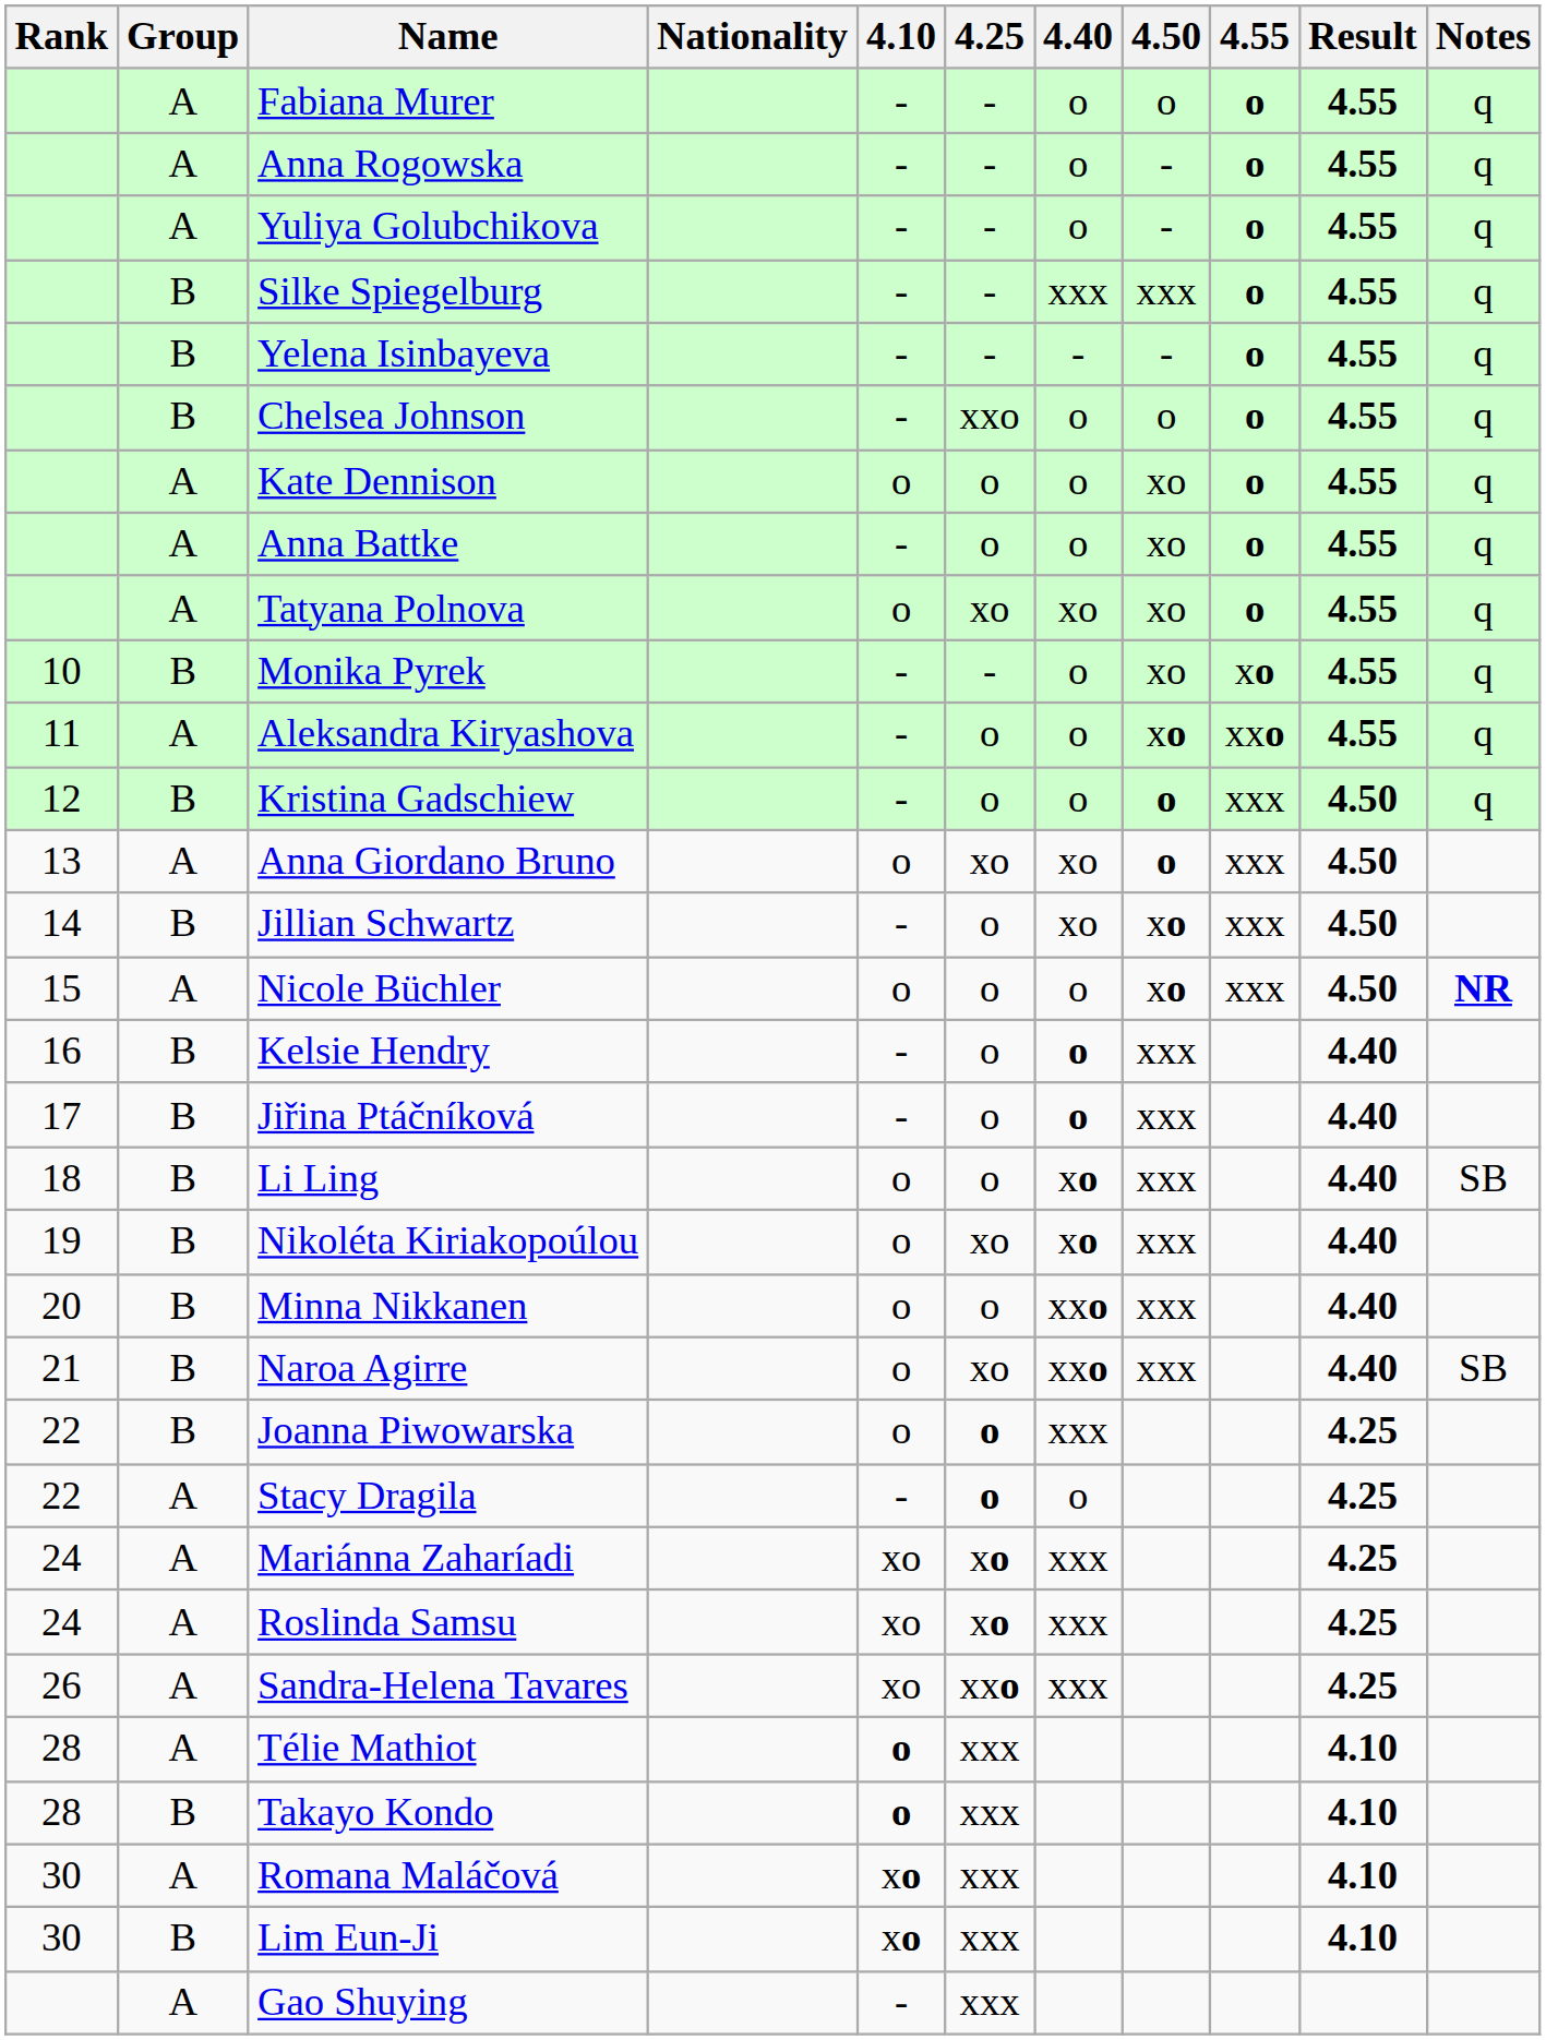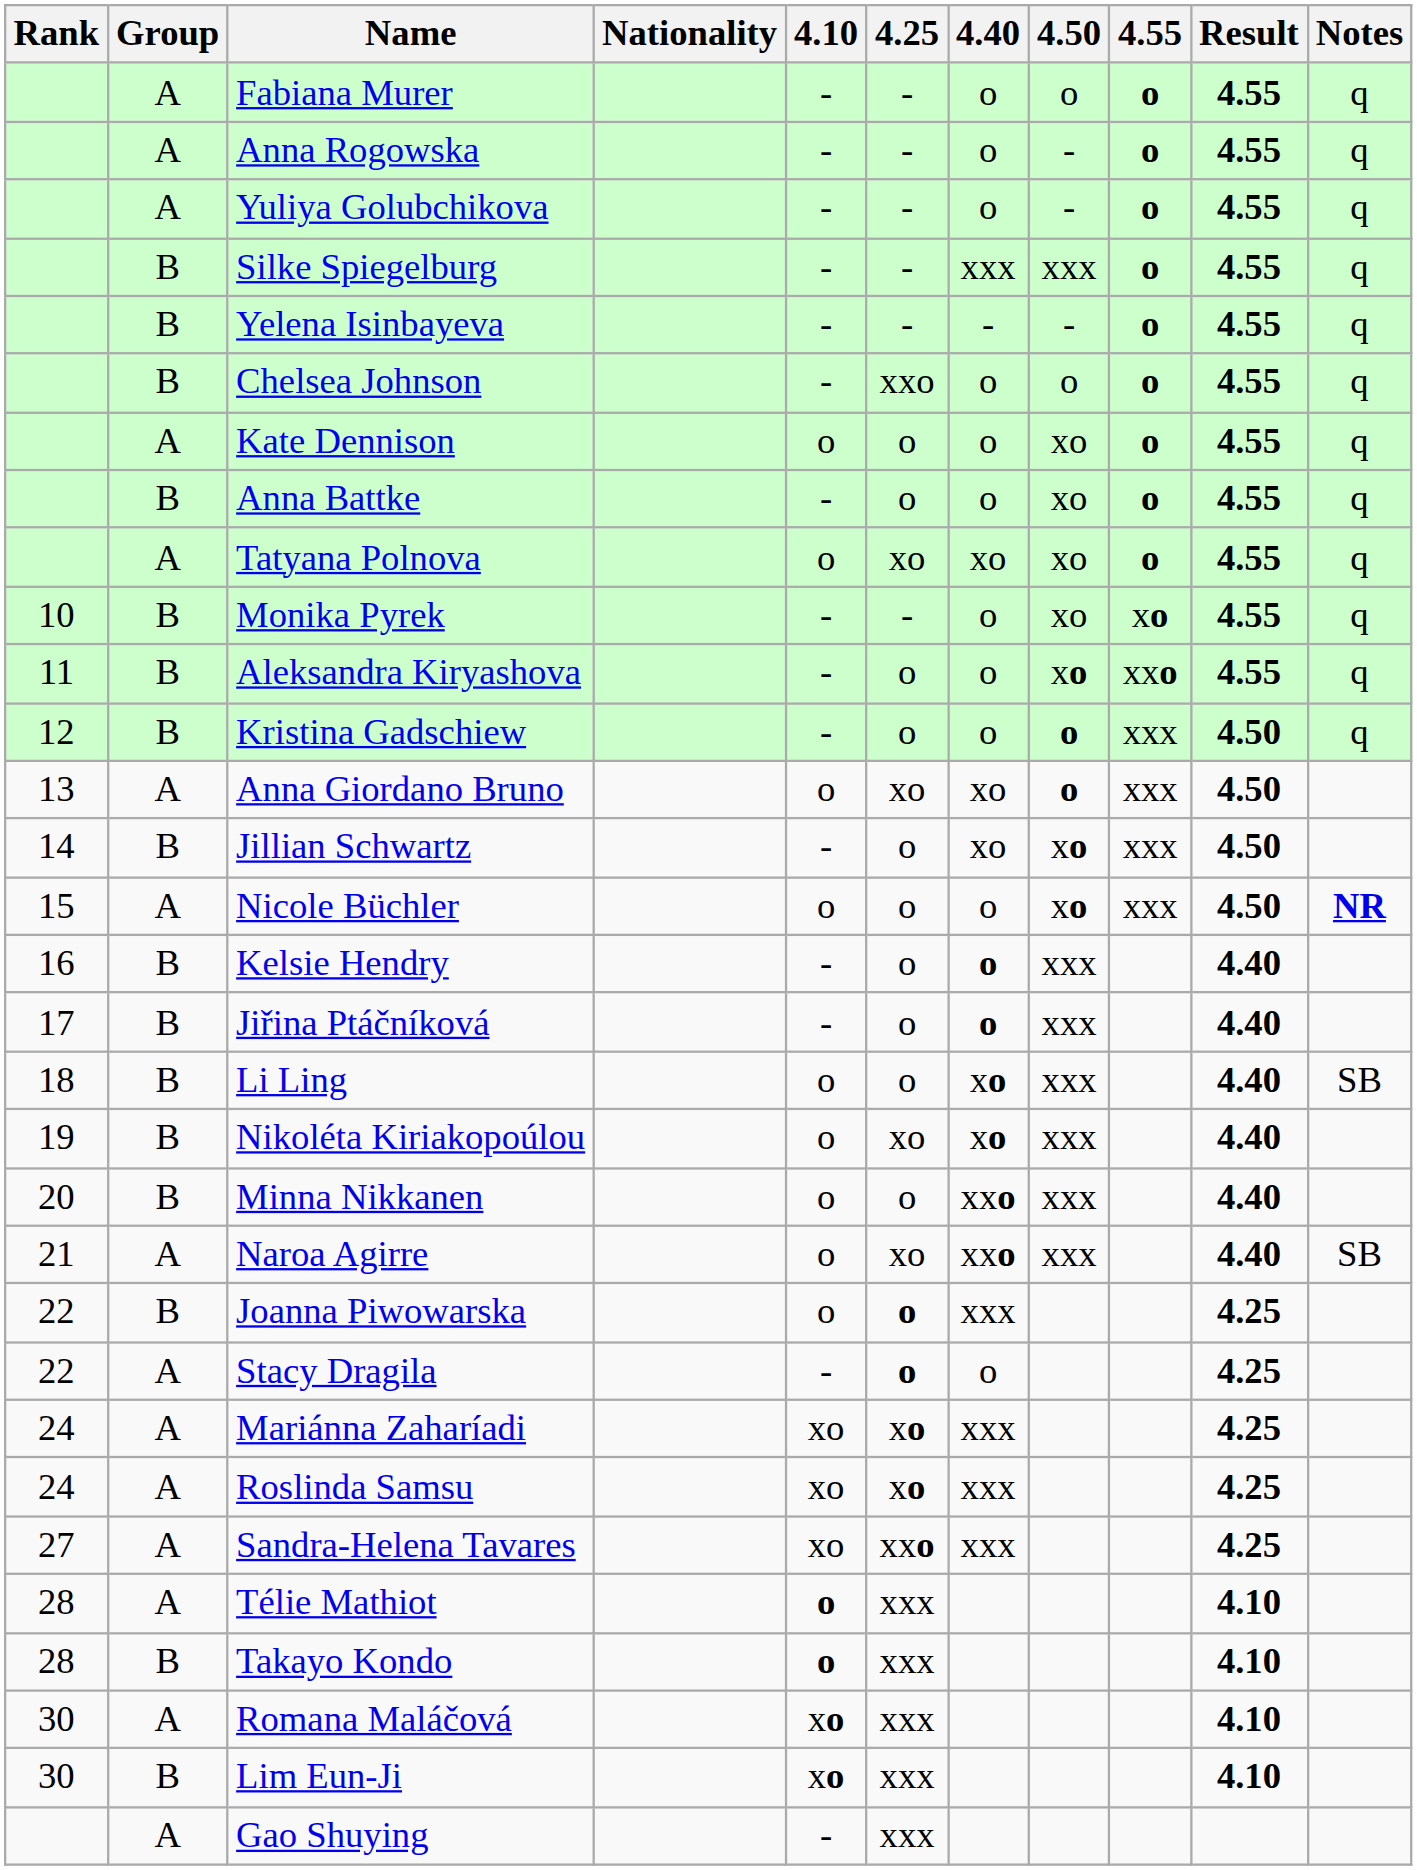 <table class="wikitable sortable" style="text-align:center">
 <tr>
 <th>Rank</th>
 <th>Group</th>
 <th>Name</th>
 <th>Nationality</th>
 <th>4.10</th>
 <th>4.25</th>
 <th>4.40</th>
 <th>4.50</th>
 <th>4.55</th>
 <th>Result</th>
 <th>Notes</th>
 </tr>
 <tr bgcolor=ccffcc>
 <td></td>
 <td>A</td>
 <td align=left><a href='#'>Fabiana Murer</a></td>
 <td align=left></td>
 <td>-</td>
 <td>-</td>
 <td>o</td>
 <td>o</td>
 <td><strong>o</strong></td>
 <td><strong>4.55</strong></td>
 <td>q</td>
 </tr>
 <tr bgcolor=ccffcc>
 <td></td>
 <td>A</td>
 <td align=left><a href='#'>Anna Rogowska</a></td>
 <td align=left></td>
 <td>-</td>
 <td>-</td>
 <td>o</td>
 <td>-</td>
 <td><strong>o</strong></td>
 <td><strong>4.55</strong></td>
 <td>q</td>
 </tr>
 <tr bgcolor=ccffcc>
 <td></td>
 <td>A</td>
 <td align=left><a href='#'>Yuliya Golubchikova</a></td>
 <td align=left></td>
 <td>-</td>
 <td>-</td>
 <td>o</td>
 <td>-</td>
 <td><strong>o</strong></td>
 <td><strong>4.55</strong></td>
 <td>q</td>
 </tr>
 <tr bgcolor=ccffcc>
 <td></td>
 <td>B</td>
 <td align=left><a href='#'>Silke Spiegelburg</a></td>
 <td align=left></td>
 <td>-</td>
 <td>-</td>
 <td>xxx</td>
 <td>xxx</td>
 <td><strong>o</strong></td>
 <td><strong>4.55</strong></td>
 <td>q</td>
 </tr>
 <tr bgcolor=ccffcc>
 <td></td>
 <td>B</td>
 <td align=left><a href='#'>Yelena Isinbayeva</a></td>
 <td align=left></td>
 <td>-</td>
 <td>-</td>
 <td>-</td>
 <td>-</td>
 <td><strong>o</strong></td>
 <td><strong>4.55</strong></td>
 <td>q</td>
 </tr>
 <tr bgcolor=ccffcc>
 <td></td>
 <td>B</td>
 <td align=left><a href='#'>Chelsea Johnson</a></td>
 <td align=left></td>
 <td>-</td>
 <td>xxo</td>
 <td>o</td>
 <td>o</td>
 <td><strong>o</strong></td>
 <td><strong>4.55</strong></td>
 <td>q</td>
 </tr>
 <tr bgcolor=ccffcc>
 <td></td>
 <td>A</td>
 <td align=left><a href='#'>Kate Dennison</a></td>
 <td align=left></td>
 <td>o</td>
 <td>o</td>
 <td>o</td>
 <td>xo</td>
 <td><strong>o</strong></td>
 <td><strong>4.55</strong></td>
 <td>q</td>
 </tr>
 <tr bgcolor=ccffcc>
 <td></td>
-<td>A</td>
+<td>B</td>
 <td align=left><a href='#'>Anna Battke</a></td>
 <td align=left></td>
 <td>-</td>
 <td>o</td>
 <td>o</td>
 <td>xo</td>
 <td><strong>o</strong></td>
 <td><strong>4.55</strong></td>
 <td>q</td>
 </tr>
 <tr bgcolor=ccffcc>
 <td></td>
 <td>A</td>
 <td align=left><a href='#'>Tatyana Polnova</a></td>
 <td align=left></td>
 <td>o</td>
 <td>xo</td>
 <td>xo</td>
 <td>xo</td>
 <td><strong>o</strong></td>
 <td><strong>4.55</strong></td>
 <td>q</td>
 </tr>
 <tr bgcolor=ccffcc>
 <td>10</td>
 <td>B</td>
 <td align=left><a href='#'>Monika Pyrek</a></td>
 <td align=left></td>
 <td>-</td>
 <td>-</td>
 <td>o</td>
 <td>xo</td>
 <td>x<strong>o</strong></td>
 <td><strong>4.55</strong></td>
 <td>q</td>
 </tr>
 <tr bgcolor=ccffcc>
 <td>11</td>
-<td>A</td>
+<td>B</td>
 <td align=left><a href='#'>Aleksandra Kiryashova</a></td>
 <td align=left></td>
 <td>-</td>
 <td>o</td>
 <td>o</td>
 <td>x<strong>o</strong></td>
 <td>xx<strong>o</strong></td>
 <td><strong>4.55</strong></td>
 <td>q</td>
 </tr>
 <tr bgcolor=ccffcc>
 <td>12</td>
 <td>B</td>
 <td align=left><a href='#'>Kristina Gadschiew</a></td>
 <td align=left></td>
 <td>-</td>
 <td>o</td>
 <td>o</td>
 <td><strong>o</strong></td>
 <td>xxx</td>
 <td><strong>4.50</strong></td>
 <td>q</td>
 </tr>
 <tr>
 <td>13</td>
 <td>A</td>
 <td align=left><a href='#'>Anna Giordano Bruno</a></td>
 <td align=left></td>
 <td>o</td>
 <td>xo</td>
 <td>xo</td>
 <td><strong>o</strong></td>
 <td>xxx</td>
 <td><strong>4.50</strong></td>
 <td></td>
 </tr>
 <tr>
 <td>14</td>
 <td>B</td>
 <td align=left><a href='#'>Jillian Schwartz</a></td>
 <td align=left></td>
 <td>-</td>
 <td>o</td>
 <td>xo</td>
 <td>x<strong>o</strong></td>
 <td>xxx</td>
 <td><strong>4.50</strong></td>
 <td></td>
 </tr>
 <tr>
 <td>15</td>
 <td>A</td>
 <td align=left><a href='#'>Nicole Büchler</a></td>
 <td align=left></td>
 <td>o</td>
 <td>o</td>
 <td>o</td>
 <td>x<strong>o</strong></td>
 <td>xxx</td>
 <td><strong>4.50</strong></td>
 <td><strong><a href='#'>NR</a></strong></td>
 </tr>
 <tr>
 <td>16</td>
 <td>B</td>
 <td align=left><a href='#'>Kelsie Hendry</a></td>
 <td align=left></td>
 <td>-</td>
 <td>o</td>
 <td><strong>o</strong></td>
 <td>xxx</td>
 <td></td>
 <td><strong>4.40</strong></td>
 <td></td>
 </tr>
 <tr>
 <td>17</td>
 <td>B</td>
 <td align=left><a href='#'>Jiřina Ptáčníková</a></td>
 <td align=left></td>
 <td>-</td>
 <td>o</td>
 <td><strong>o</strong></td>
 <td>xxx</td>
 <td></td>
 <td><strong>4.40</strong></td>
 <td></td>
 </tr>
 <tr>
 <td>18</td>
 <td>B</td>
 <td align=left><a href='#'>Li Ling</a></td>
 <td align=left></td>
 <td>o</td>
 <td>o</td>
 <td>x<strong>o</strong></td>
 <td>xxx</td>
 <td></td>
 <td><strong>4.40</strong></td>
 <td>SB</td>
 </tr>
 <tr>
 <td>19</td>
 <td>B</td>
 <td align=left><a href='#'>Nikoléta Kiriakopoúlou</a></td>
 <td align=left></td>
 <td>o</td>
 <td>xo</td>
 <td>x<strong>o</strong></td>
 <td>xxx</td>
 <td></td>
 <td><strong>4.40</strong></td>
 <td></td>
 </tr>
 <tr>
 <td>20</td>
 <td>B</td>
 <td align=left><a href='#'>Minna Nikkanen</a></td>
 <td align=left></td>
 <td>o</td>
 <td>o</td>
 <td>xx<strong>o</strong></td>
 <td>xxx</td>
 <td></td>
 <td><strong>4.40</strong></td>
 <td></td>
 </tr>
 <tr>
 <td>21</td>
-<td>B</td>
+<td>A</td>
 <td align=left><a href='#'>Naroa Agirre</a></td>
 <td align=left></td>
 <td>o</td>
 <td>xo</td>
 <td>xx<strong>o</strong></td>
 <td>xxx</td>
 <td></td>
 <td><strong>4.40</strong></td>
 <td>SB</td>
 </tr>
 <tr>
 <td>22</td>
 <td>B</td>
 <td align=left><a href='#'>Joanna Piwowarska</a></td>
 <td align=left></td>
 <td>o</td>
 <td><strong>o</strong></td>
 <td>xxx</td>
 <td></td>
 <td></td>
 <td><strong>4.25</strong></td>
 <td></td>
 </tr>
 <tr>
 <td>22</td>
 <td>A</td>
 <td align=left><a href='#'>Stacy Dragila</a></td>
 <td align=left></td>
 <td>-</td>
 <td><strong>o</strong></td>
 <td>o</td>
 <td></td>
 <td></td>
 <td><strong>4.25</strong></td>
 <td></td>
 </tr>
 <tr>
 <td>24</td>
 <td>A</td>
 <td align=left><a href='#'>Mariánna Zaharíadi</a></td>
 <td align=left></td>
 <td>xo</td>
 <td>x<strong>o</strong></td>
 <td>xxx</td>
 <td></td>
 <td></td>
 <td><strong>4.25</strong></td>
 <td></td>
 </tr>
 <tr>
 <td>24</td>
 <td>A</td>
 <td align=left><a href='#'>Roslinda Samsu</a></td>
 <td align=left></td>
 <td>xo</td>
 <td>x<strong>o</strong></td>
 <td>xxx</td>
 <td></td>
 <td></td>
 <td><strong>4.25</strong></td>
 <td></td>
 </tr>
 <tr>
-<td>26</td>
+<td>27</td>
 <td>A</td>
 <td align=left><a href='#'>Sandra-Helena Tavares</a></td>
 <td align=left></td>
 <td>xo</td>
 <td>xx<strong>o</strong></td>
 <td>xxx</td>
 <td></td>
 <td></td>
 <td><strong>4.25</strong></td>
 <td></td>
 </tr>
 <tr>
 <td>28</td>
 <td>A</td>
 <td align=left><a href='#'>Télie Mathiot</a></td>
 <td align=left></td>
 <td><strong>o</strong></td>
 <td>xxx</td>
 <td></td>
 <td></td>
 <td></td>
 <td><strong>4.10</strong></td>
 <td></td>
 </tr>
 <tr>
 <td>28</td>
 <td>B</td>
 <td align=left><a href='#'>Takayo Kondo</a></td>
 <td align=left></td>
 <td><strong>o</strong></td>
 <td>xxx</td>
 <td></td>
 <td></td>
 <td></td>
 <td><strong>4.10</strong></td>
 <td></td>
 </tr>
 <tr>
 <td>30</td>
 <td>A</td>
 <td align=left><a href='#'>Romana Maláčová</a></td>
 <td align=left></td>
 <td>x<strong>o</strong></td>
 <td>xxx</td>
 <td></td>
 <td></td>
 <td></td>
 <td><strong>4.10</strong></td>
 <td></td>
 </tr>
 <tr>
 <td>30</td>
 <td>B</td>
 <td align=left><a href='#'>Lim Eun-Ji</a></td>
 <td align=left></td>
 <td>x<strong>o</strong></td>
 <td>xxx</td>
 <td></td>
 <td></td>
 <td></td>
 <td><strong>4.10</strong></td>
 <td></td>
 </tr>
 <tr>
 <td></td>
 <td>A</td>
 <td align=left><a href='#'>Gao Shuying</a></td>
 <td align=left></td>
 <td>-</td>
 <td>xxx</td>
 <td></td>
 <td></td>
 <td></td>
 <td><strong></strong></td>
 <td></td>
 </tr>
 </table>
